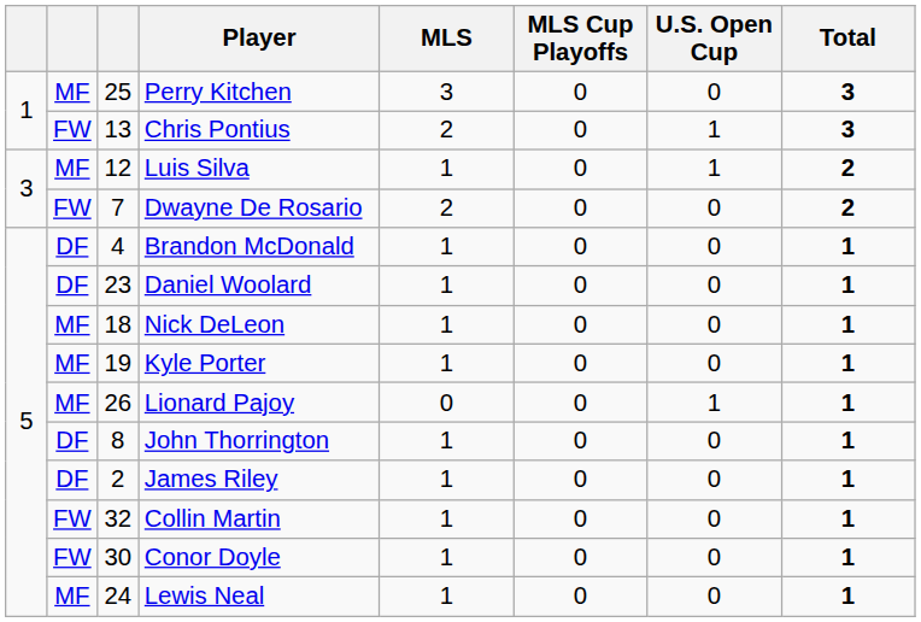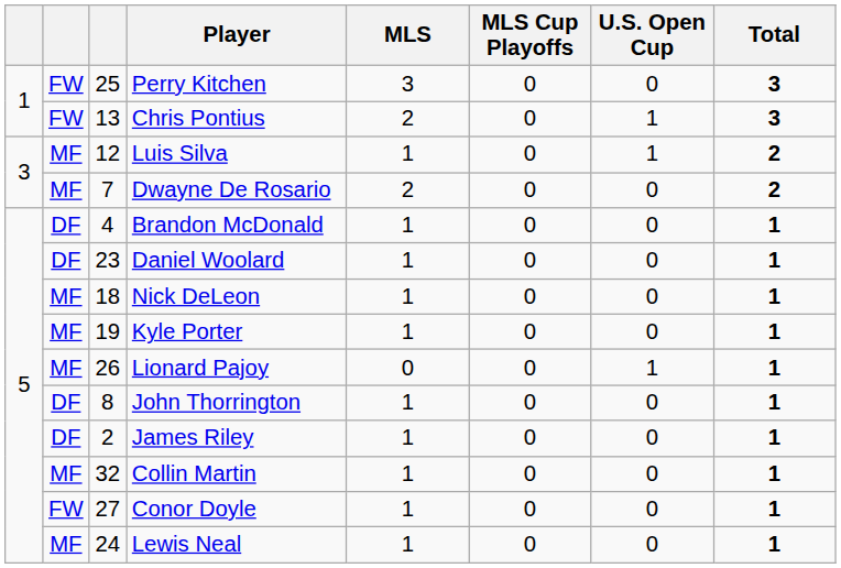 <table class="wikitable" style="text-align:center;">
 <tr>
 <th width=20></th>
 <th width=20></th>
 <th width=20></th>
 <th width=150>Player</th>
 <th width=80>MLS</th>
 <th width=80>MLS Cup Playoffs</th>
 <th width=80>U.S. Open Cup</th>
 <th width=80>Total</th>
 </tr>
 <tr>
 <td rowspan=2>1</td>
-<td><a href='#'>MF</a></td>
+<td><a href='#'>FW</a></td>
 <td>25</td>
 <td align=left><a href='#'>Perry Kitchen</a></td>
 <td>3</td>
 <td>0</td>
 <td>0</td>
 <td><strong>3</strong></td>
 </tr>
 <tr>
 <td><a href='#'>FW</a></td>
 <td>13</td>
 <td align=left><a href='#'>Chris Pontius</a></td>
 <td>2</td>
 <td>0</td>
 <td>1</td>
 <td><strong>3</strong></td>
 </tr>
 <tr>
 <td rowspan=2>3</td>
 <td><a href='#'>MF</a></td>
 <td>12</td>
 <td align=left><a href='#'>Luis Silva</a></td>
 <td>1</td>
 <td>0</td>
 <td>1</td>
 <td><strong>2</strong></td>
 </tr>
 <tr>
-<td><a href='#'>FW</a></td>
+<td><a href='#'>MF</a></td>
 <td>7</td>
 <td align=left><a href='#'>Dwayne De Rosario</a></td>
 <td>2</td>
 <td>0</td>
 <td>0</td>
 <td><strong>2</strong></td>
 </tr>
 <tr>
 <td rowspan=10>5</td>
 <td><a href='#'>DF</a></td>
 <td>4</td>
 <td align=left><a href='#'>Brandon McDonald</a></td>
 <td>1</td>
 <td>0</td>
 <td>0</td>
 <td><strong>1</strong></td>
 </tr>
 <tr>
 <td><a href='#'>DF</a></td>
 <td>23</td>
 <td align=left><a href='#'>Daniel Woolard</a></td>
 <td>1</td>
 <td>0</td>
 <td>0</td>
 <td><strong>1</strong></td>
 </tr>
 <tr>
 <td><a href='#'>MF</a></td>
 <td>18</td>
 <td align=left><a href='#'>Nick DeLeon</a></td>
 <td>1</td>
 <td>0</td>
 <td>0</td>
 <td><strong>1</strong></td>
 </tr>
 <tr>
 <td><a href='#'>MF</a></td>
 <td>19</td>
 <td align=left><a href='#'>Kyle Porter</a></td>
 <td>1</td>
 <td>0</td>
 <td>0</td>
 <td><strong>1</strong></td>
 </tr>
 <tr>
 <td><a href='#'>MF</a></td>
 <td>26</td>
 <td align=left><a href='#'>Lionard Pajoy</a></td>
 <td>0</td>
 <td>0</td>
 <td>1</td>
 <td><strong>1</strong></td>
 </tr>
 <tr>
 <td><a href='#'>DF</a></td>
 <td>8</td>
 <td align=left><a href='#'>John Thorrington</a></td>
 <td>1</td>
 <td>0</td>
 <td>0</td>
 <td><strong>1</strong></td>
 </tr>
 <tr>
 <td><a href='#'>DF</a></td>
 <td>2</td>
 <td align=left><a href='#'>James Riley</a></td>
 <td>1</td>
 <td>0</td>
 <td>0</td>
 <td><strong>1</strong></td>
 </tr>
 <tr>
-<td><a href='#'>FW</a></td>
+<td><a href='#'>MF</a></td>
 <td>32</td>
 <td align=left><a href='#'>Collin Martin</a></td>
 <td>1</td>
 <td>0</td>
 <td>0</td>
 <td><strong>1</strong></td>
 </tr>
 <tr>
 <td><a href='#'>FW</a></td>
-<td>30</td>
+<td>27</td>
 <td align=left><a href='#'>Conor Doyle</a></td>
 <td>1</td>
 <td>0</td>
 <td>0</td>
 <td><strong>1</strong></td>
 </tr>
 <tr>
 <td><a href='#'>MF</a></td>
 <td>24</td>
 <td align=left><a href='#'>Lewis Neal</a></td>
 <td>1</td>
 <td>0</td>
 <td>0</td>
 <td><strong>1</strong></td>
 </tr>
 </table>
